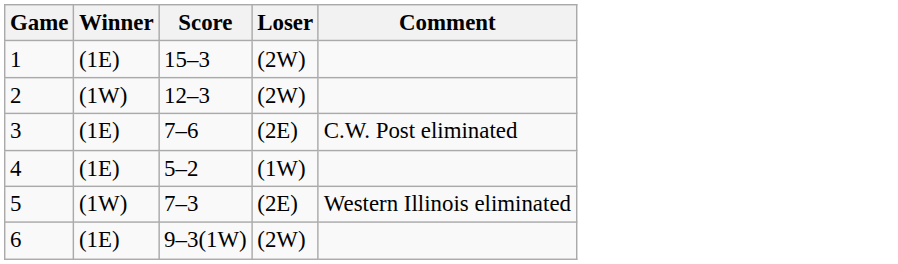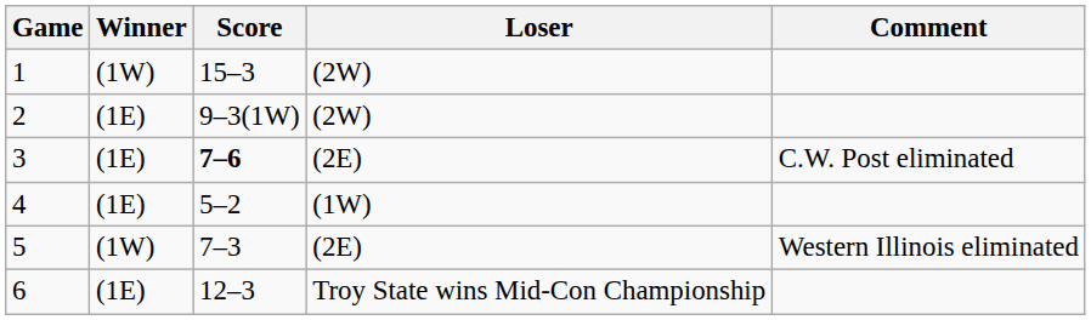 <table class=wikitable>
 <tr>
 <th>Game</th>
 <th>Winner</th>
 <th>Score</th>
 <th>Loser</th>
 <th>Comment</th>
 </tr>
 <tr>
 <td>1</td>
-<td>(1E) </td>
+<td>(1W) </td>
 <td>15–3</td>
 <td>(2W) </td>
 <td></td>
 </tr>
 <tr>
 <td>2</td>
-<td>(1W) </td>
-<td>12–3</td>
+<td>(1E) </td>
+<td>9–3(1W) </td>
 <td>(2W) </td>
 <td></td>
 </tr>
 <tr>
 <td>3</td>
 <td>(1E) </td>
-<td>7–6</td>
+<td><strong>7–6</strong></td>
 <td>(2E) </td>
 <td>C.W. Post eliminated</td>
 </tr>
 <tr>
 <td>4</td>
 <td>(1E) </td>
 <td>5–2</td>
 <td>(1W) </td>
 <td></td>
 </tr>
 <tr>
 <td>5</td>
 <td>(1W) </td>
 <td>7–3</td>
 <td>(2E) </td>
 <td>Western Illinois eliminated</td>
 </tr>
 <tr>
 <td>6</td>
 <td>(1E) </td>
-<td>9–3(1W) </td>
-<td>(2W) </td>
+<td>12–3</td>
+<td>Troy State wins Mid-Con Championship</td>
 </tr>
 </table>
